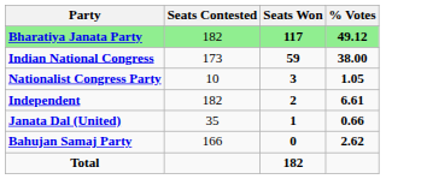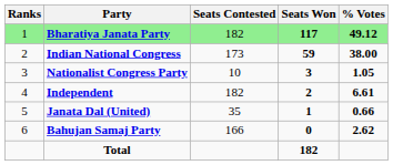 <table class="wikitable sortable" style="text-align: center;">
 <tr>
+<th align="center">Ranks</th>
 <th align="center">Party</th>
 <th align="center">Seats Contested</th>
 <th align="center">Seats Won</th>
 <th align="center">% Votes</th>
 </tr>
 <tr style="background: #90EE90;">
+<td>1</td>
 <td align="left"><strong><a href='#'>Bharatiya Janata Party</a></strong></td>
 <td>182</td>
 <td><strong>117</strong></td>
 <td><strong>49.12</strong></td>
 </tr>
 <tr>
+<td>2</td>
 <td align="left"><strong><a href='#'>Indian National Congress</a></strong></td>
 <td>173</td>
 <td><strong>59</strong></td>
 <td><strong>38.00</strong></td>
 </tr>
 <tr>
+<td>3</td>
 <td align="left"><strong><a href='#'>Nationalist Congress Party</a></strong></td>
 <td>10</td>
 <td><strong>3</strong></td>
 <td><strong>1.05</strong></td>
 </tr>
 <tr>
+<td>4</td>
 <td align="left"><strong><a href='#'>Independent</a></strong></td>
 <td>182</td>
 <td><strong>2</strong></td>
 <td><strong>6.61</strong></td>
 </tr>
 <tr>
+<td>5</td>
 <td align="left"><strong><a href='#'>Janata Dal (United)</a></strong></td>
 <td>35</td>
 <td><strong>1</strong></td>
 <td><strong>0.66</strong></td>
 </tr>
 <tr>
+<td>6</td>
 <td align="left"><strong><a href='#'>Bahujan Samaj Party</a></strong></td>
 <td>166</td>
 <td><strong>0</strong></td>
 <td><strong>2.62</strong></td>
 </tr>
 <tr>
+<td></td>
 <td align="centre"><strong>Total </strong></td>
 <td></td>
 <td><strong>182</strong></td>
 <td><strong> </strong></td>
 </tr>
 </table>
